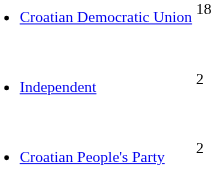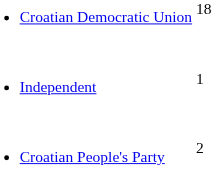 <table>
 <tr>
 <td><br><ul><li><a href='#'>Croatian Democratic Union</a></li></ul></td>
 <td><div>18</div></td>
 </tr>
 <tr>
 <td><br><ul><li><a href='#'>Independent</a></li></ul></td>
-<td><div>2</div></td>
+<td><div>1</div></td>
 </tr>
 <tr>
 <td><br><ul><li><a href='#'>Croatian People's Party</a></li></ul></td>
 <td><div>2</div></td>
 </tr>
 </table>
